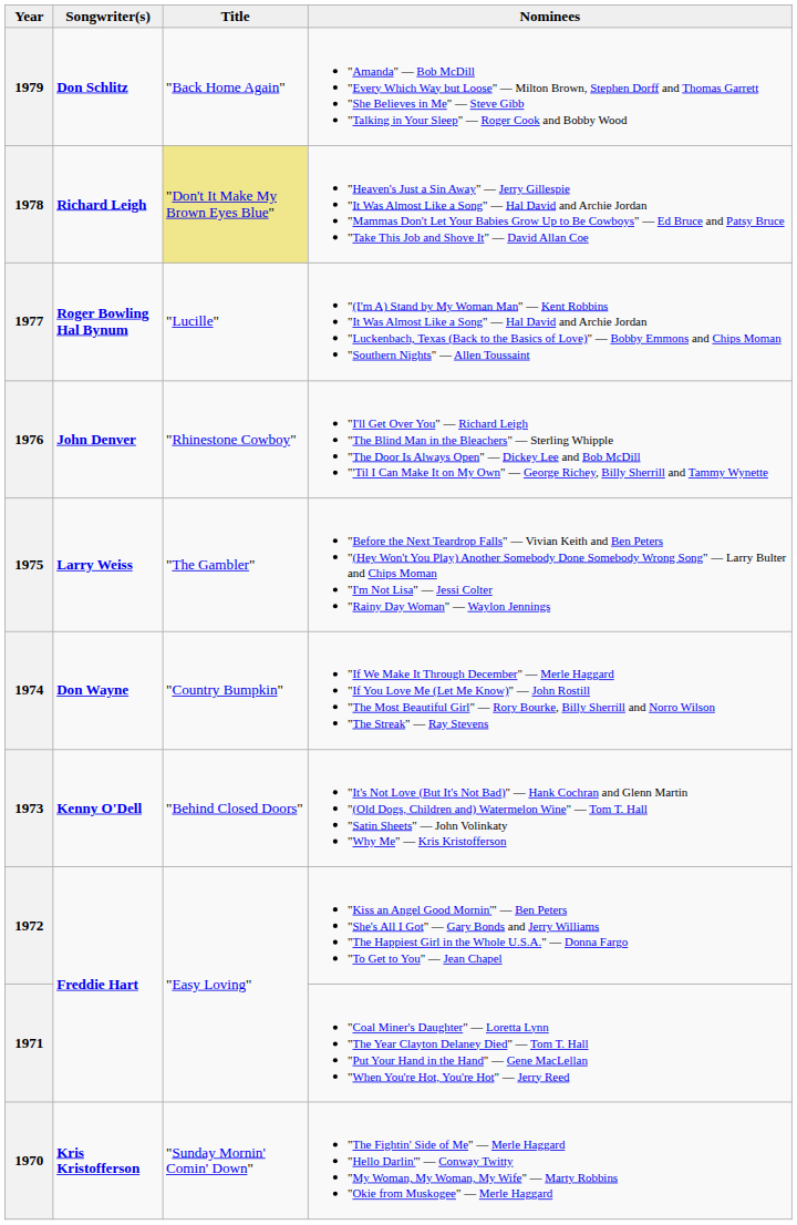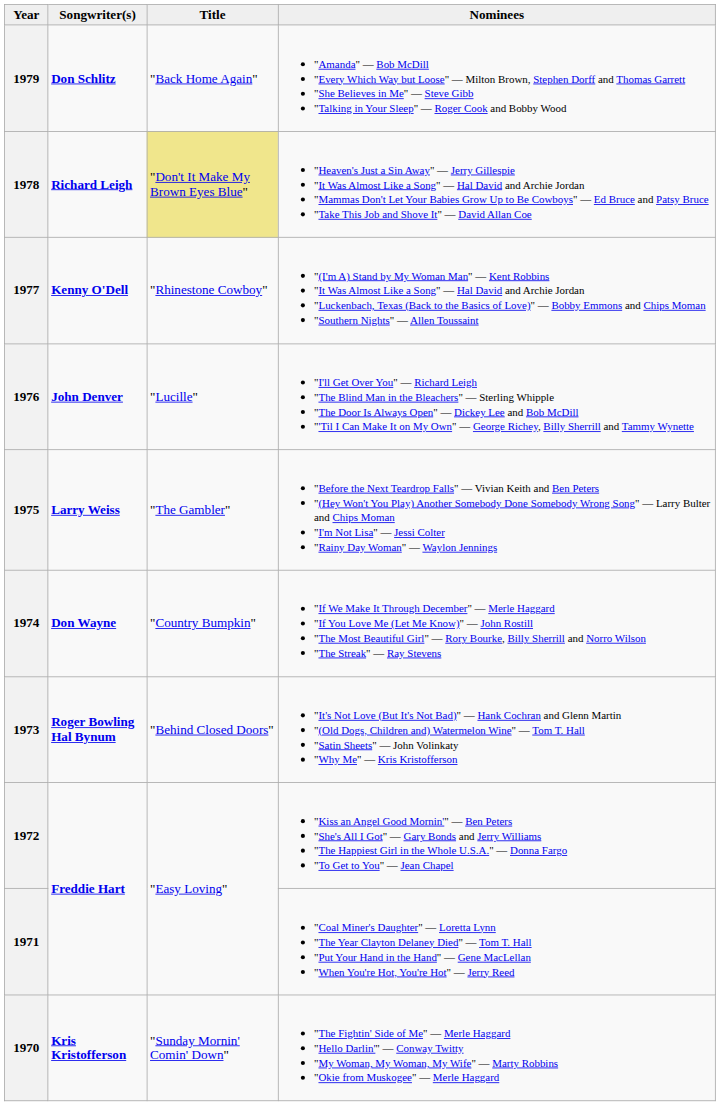 <table class="wikitable sortable">
 <tr>
 <th style="background:#efefef;" width="5%">Year</th>
 <th style="background:#efefef;" width="10%">Songwriter(s)</th>
 <th style="background:#efefef;" width="15%">Title</th>
 <th class="unsortable" style="background:#efefef;" width="50%">Nominees</th>
 </tr>
 <tr>
 <th style="text-align:center;">1979</th>
 <td><strong> <a href='#'>Don Schlitz</a></strong></td>
 <td>"<a href='#'>Back Home Again</a>"</td>
 <td><br><ul><li><small>"<a href='#'>Amanda</a>" — <a href='#'>Bob McDill</a></small></li><li><small>"<a href='#'>Every Which Way but Loose</a>" — Milton Brown, <a href='#'>Stephen Dorff</a> and <a href='#'>Thomas Garrett</a></small></li><li><small>"<a href='#'>She Believes in Me</a>" — <a href='#'>Steve Gibb</a></small></li><li><small>"<a href='#'>Talking in Your Sleep</a>" — <a href='#'>Roger Cook</a> and Bobby Wood</small></li></ul></td>
 </tr>
 <tr>
 <th style="text-align:center;">1978</th>
 <td><strong> <a href='#'>Richard Leigh</a></strong></td>
 <td style="background: khaki;">"<a href='#'>Don't It Make My Brown Eyes Blue</a>"</td>
 <td><br><ul><li><small>"<a href='#'>Heaven's Just a Sin Away</a>" — <a href='#'>Jerry Gillespie</a></small></li><li><small>"<a href='#'>It Was Almost Like a Song</a>" — <a href='#'>Hal David</a> and Archie Jordan</small></li><li><small>"<a href='#'>Mammas Don't Let Your Babies Grow Up to Be Cowboys</a>" — <a href='#'>Ed Bruce</a> and <a href='#'>Patsy Bruce</a></small></li><li><small>"<a href='#'>Take This Job and Shove It</a>" — <a href='#'>David Allan Coe</a></small></li></ul></td>
 </tr>
 <tr>
 <th style="text-align:center;">1977</th>
-<td><strong> <a href='#'>Roger Bowling</a></strong><br><strong> <a href='#'>Hal Bynum</a></strong></td>
-<td>"<a href='#'>Lucille</a>"</td>
+<td><strong> <a href='#'>Kenny O'Dell</a></strong></td>
+<td>"<a href='#'>Rhinestone Cowboy</a>"</td>
 <td><br><ul><li><small>"<a href='#'>(I'm A) Stand by My Woman Man</a>" — <a href='#'>Kent Robbins</a></small></li><li><small>"<a href='#'>It Was Almost Like a Song</a>" — <a href='#'>Hal David</a> and Archie Jordan</small></li><li><small>"<a href='#'>Luckenbach, Texas (Back to the Basics of Love)</a>" — <a href='#'>Bobby Emmons</a> and <a href='#'>Chips Moman</a></small></li><li><small>"<a href='#'>Southern Nights</a>" — <a href='#'>Allen Toussaint</a></small></li></ul></td>
 </tr>
 <tr>
 <th style="text-align:center;">1976</th>
 <td><strong> <a href='#'>John Denver</a></strong></td>
-<td>"<a href='#'>Rhinestone Cowboy</a>"</td>
+<td>"<a href='#'>Lucille</a>"</td>
 <td><br><ul><li><small>"<a href='#'>I'll Get Over You</a>" — <a href='#'>Richard Leigh</a></small></li><li><small>"<a href='#'>The Blind Man in the Bleachers</a>" — Sterling Whipple</small></li><li><small>"<a href='#'>The Door Is Always Open</a>" — <a href='#'>Dickey Lee</a> and <a href='#'>Bob McDill</a></small></li><li><small>"<a href='#'>'Til I Can Make It on My Own</a>" — <a href='#'>George Richey</a>, <a href='#'>Billy Sherrill</a> and <a href='#'>Tammy Wynette</a></small></li></ul></td>
 </tr>
 <tr>
 <th style="text-align:center;">1975</th>
 <td><strong> <a href='#'>Larry Weiss</a></strong></td>
 <td>"<a href='#'>The Gambler</a>"</td>
 <td><br><ul><li><small>"<a href='#'>Before the Next Teardrop Falls</a>" — Vivian Keith and <a href='#'>Ben Peters</a></small></li><li><small>"<a href='#'>(Hey Won't You Play) Another Somebody Done Somebody Wrong Song</a>" — Larry Bulter and <a href='#'>Chips Moman</a></small></li><li><small>"<a href='#'>I'm Not Lisa</a>" — <a href='#'>Jessi Colter</a></small></li><li><small>"<a href='#'>Rainy Day Woman</a>" — <a href='#'>Waylon Jennings</a></small></li></ul></td>
 </tr>
 <tr>
 <th style="text-align:center;">1974</th>
 <td><strong> <a href='#'>Don Wayne</a></strong></td>
 <td>"<a href='#'>Country Bumpkin</a>"</td>
 <td><br><ul><li><small>"<a href='#'>If We Make It Through December</a>" — <a href='#'>Merle Haggard</a></small></li><li><small>"<a href='#'>If You Love Me (Let Me Know)</a>" — <a href='#'>John Rostill</a></small></li><li><small>"<a href='#'>The Most Beautiful Girl</a>" — <a href='#'>Rory Bourke</a>, <a href='#'>Billy Sherrill</a> and <a href='#'>Norro Wilson</a></small></li><li><small>"<a href='#'>The Streak</a>" — <a href='#'>Ray Stevens</a></small></li></ul></td>
 </tr>
 <tr>
 <th style="text-align:center;">1973</th>
-<td><strong> <a href='#'>Kenny O'Dell</a></strong></td>
+<td><strong> <a href='#'>Roger Bowling</a></strong><br><strong> <a href='#'>Hal Bynum</a></strong></td>
 <td>"<a href='#'>Behind Closed Doors</a>"</td>
 <td><br><ul><li><small>"<a href='#'>It's Not Love (But It's Not Bad)</a>" — <a href='#'>Hank Cochran</a> and Glenn Martin</small></li><li><small>"<a href='#'>(Old Dogs, Children and) Watermelon Wine</a>" — <a href='#'>Tom T. Hall</a></small></li><li><small>"<a href='#'>Satin Sheets</a>" — John Volinkaty</small></li><li><small>"<a href='#'>Why Me</a>" — <a href='#'>Kris Kristofferson</a></small></li></ul></td>
 </tr>
 <tr>
 <th style="text-align:center;">1972</th>
 <td rowspan="2"><strong> <a href='#'>Freddie Hart</a></strong></td>
 <td rowspan="2">"<a href='#'>Easy Loving</a>"</td>
 <td><br><ul><li><small>"<a href='#'>Kiss an Angel Good Mornin'</a>" — <a href='#'>Ben Peters</a></small></li><li><small>"<a href='#'>She's All I Got</a>" — <a href='#'>Gary Bonds</a> and <a href='#'>Jerry Williams</a></small></li><li><small>"<a href='#'>The Happiest Girl in the Whole U.S.A.</a>" — <a href='#'>Donna Fargo</a></small></li><li><small>"<a href='#'>To Get to You</a>" — <a href='#'>Jean Chapel</a></small></li></ul></td>
 </tr>
 <tr>
 <th style="text-align:center;">1971</th>
 <td><br><ul><li><small>"<a href='#'>Coal Miner's Daughter</a>" — <a href='#'>Loretta Lynn</a></small></li><li><small>"<a href='#'>The Year Clayton Delaney Died</a>" — <a href='#'>Tom T. Hall</a></small></li><li><small>"<a href='#'>Put Your Hand in the Hand</a>" — <a href='#'>Gene MacLellan</a></small></li><li><small>"<a href='#'>When You're Hot, You're Hot</a>" — <a href='#'>Jerry Reed</a></small></li></ul></td>
 </tr>
 <tr>
 <th style="text-align:center;">1970</th>
 <td><strong> <a href='#'>Kris Kristofferson</a></strong></td>
 <td>"<a href='#'>Sunday Mornin' Comin' Down</a>"</td>
 <td><br><ul><li><small>"<a href='#'>The Fightin' Side of Me</a>" — <a href='#'>Merle Haggard</a></small></li><li><small>"<a href='#'>Hello Darlin'</a>" — <a href='#'>Conway Twitty</a></small></li><li><small>"<a href='#'>My Woman, My Woman, My Wife</a>" — <a href='#'>Marty Robbins</a></small></li><li><small>"<a href='#'>Okie from Muskogee</a>" — <a href='#'>Merle Haggard</a></small></li></ul></td>
 </tr>
 </table>
